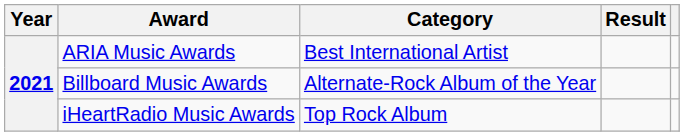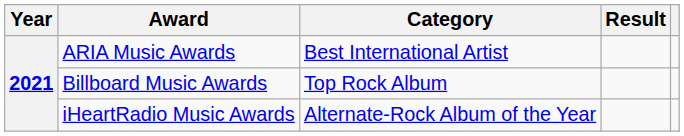 <table class="wikitable sortable plainrowheaders">
 <tr>
 <th scope="col">Year</th>
 <th scope="col">Award</th>
 <th scope="col">Category</th>
 <th scope="col">Result</th>
 <th scope="col" class="unsortable"></th>
 </tr>
 <tr>
 <th rowspan="3"><a href='#'>2021</a></th>
 <td><a href='#'>ARIA Music Awards</a></td>
 <td><a href='#'>Best International Artist</a></td>
 <td></td>
 <td></td>
 </tr>
 <tr>
 <td><a href='#'>Billboard Music Awards</a></td>
-<td><a href='#'>Alternate-Rock Album of the Year</a></td>
+<td><a href='#'>Top Rock Album</a></td>
 <td></td>
 <td style="text-align:center;"></td>
 </tr>
 <tr>
 <td><a href='#'>iHeartRadio Music Awards</a></td>
-<td><a href='#'>Top Rock Album</a></td>
+<td><a href='#'>Alternate-Rock Album of the Year</a></td>
 <td></td>
 <td style="text-align:center;"></td>
 </tr>
 </table>
